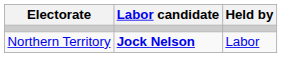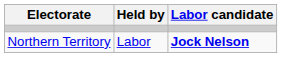 <table class="wikitable">
 <tr>
 <th>Electorate</th>
+<th>Held by</th>
 <th><a href='#'>Labor</a> candidate</th>
-<th>Held by</th>
 </tr>
 <tr bgcolor="#cccccc">
 <td></td>
 <td></td>
 <td></td>
 </tr>
 <tr>
 <td><a href='#'>Northern Territory</a></td>
+<td><a href='#'>Labor</a></td>
 <td><strong><a href='#'>Jock Nelson</a></strong></td>
-<td><a href='#'>Labor</a></td>
 </tr>
 </table>
